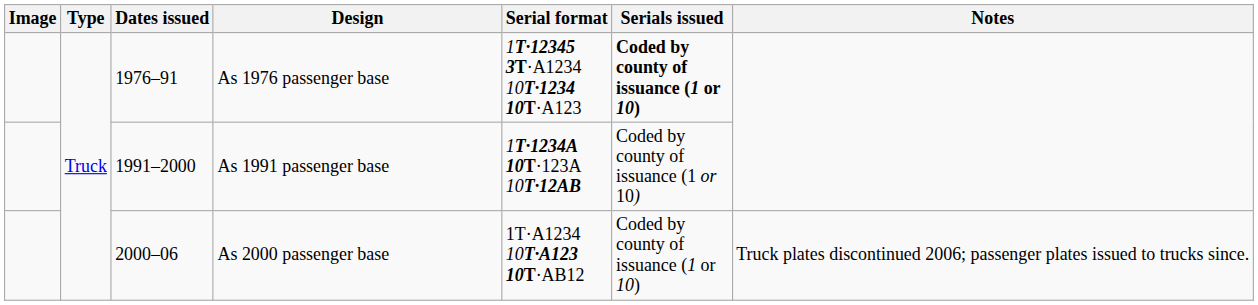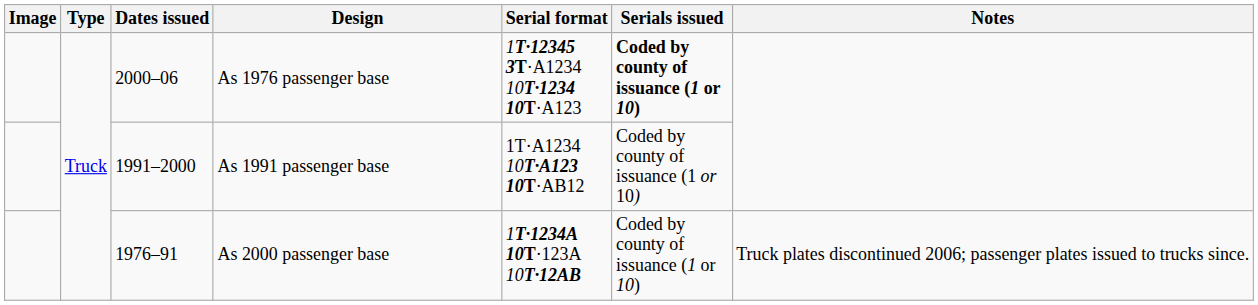 <table class="wikitable">
 <tr>
 <th>Image</th>
 <th>Type</th>
 <th>Dates issued</th>
 <th style="width:250px;">Design</th>
 <th>Serial format</th>
 <th style="width:100px;">Serials issued</th>
 <th>Notes</th>
 </tr>
 <tr>
 <td></td>
 <td rowspan="3"><a href='#'>Truck</a></td>
-<td>1976–91</td>
+<td>2000–06</td>
 <td>As 1976 passenger base</td>
 <td><em>1<strong><em>T<strong>·12345<br></em></strong>3</em>T</strong>·A1234<br><em>10<strong><em>T<strong>·1234<br></em>10</em></strong>T</strong>·A123</td>
 <td><strong>Coded by county of issuance (<em>1</em> or <em>10</em>)</strong></td>
 <td rowspan="2"></td>
 </tr>
 <tr>
 <td></td>
 <td>1991–2000</td>
 <td>As 1991 passenger base</td>
-<td><em>1<strong><em>T<strong>·1234A<br></em>10</em></strong>T</strong>·123A<br><em>10<strong><em>T<strong>·12AB</td>
+<td></em>1</em></strong>T</strong>·A1234<br><em>10<strong><em>T<strong>·A123<br></em>10</em></strong>T</strong>·AB12</td>
 <td>Coded by county of issuance (</em>1<em> or </em>10<em>)</td>
 </tr>
 <tr>
 <td></td>
-<td>2000–06</td>
+<td>1976–91</td>
 <td>As 2000 passenger base</td>
-<td></em>1</em></strong>T</strong>·A1234<br><em>10<strong><em>T<strong>·A123<br></em>10</em></strong>T</strong>·AB12</td>
+<td><em>1<strong><em>T<strong>·1234A<br></em>10</em></strong>T</strong>·123A<br><em>10<strong><em>T<strong>·12AB</td>
 <td>Coded by county of issuance (<em>1</em> or <em>10</em>)</td>
 <td>Truck plates discontinued 2006; passenger plates issued to trucks since.</td>
 </tr>
 </table>
